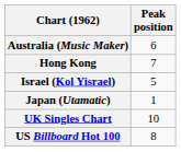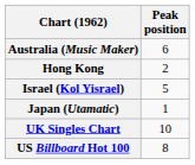 <table class="wikitable plainrowheaders">
 <tr>
 <th scope="col">Chart (1962)</th>
 <th scope="col">Peak<br>position</th>
 </tr>
 <tr>
 <th scope="row">Australia (<em>Music Maker</em>)</th>
 <td style="text-align:center;">6</td>
 </tr>
 <tr>
 <th scope="row">Hong Kong</th>
-<td style="text-align:center;">7</td>
+<td style="text-align:center;">2</td>
 </tr>
 <tr>
 <th scope="row">Israel (<a href='#'>Kol Yisrael</a>)</th>
 <td style="text-align:center;">5</td>
 </tr>
 <tr>
 <th scope="row">Japan (<em>Utamatic</em>)</th>
 <td style="text-align:center;">1</td>
 </tr>
 <tr>
 <th scope="row"><a href='#'>UK Singles Chart</a></th>
 <td style="text-align:center;">10</td>
 </tr>
 <tr>
 <th scope="row">US <a href='#'><em>Billboard</em> Hot 100</a></th>
 <td style="text-align:center;">8</td>
 </tr>
 </table>
